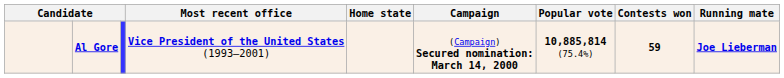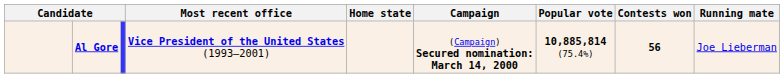 <table class="wikitable sortable" style="text-align:center;">
 <tr>
 <th colspan="3">Candidate</th>
 <th class="unsortable">Most recent office</th>
 <th>Home state</th>
 <th data-sort-type="date">Campaign</th>
 <th>Popular vote</th>
 <th>Contests won</th>
 <th>Running mate</th>
 </tr>
 <tr style="background:linen;">
 <td style="min-width:80px;"></td>
 <th data-sort-="" scope="row" style="background:linen;"><strong><a href='#'>Al Gore</a></strong></th>
 <td style="background:#3333FF;"></td>
 <td><strong><a href='#'>Vice President of the United States</a></strong><br>(1993–2001)</td>
 <td></td>
 <td data-sort-value="0"><br><small>(<a href='#'>Campaign</a>)</small><br><strong>Secured nomination:<br> March 14, 2000</strong></td>
 <td data-sort-value="14,015,993"><strong>10,885,814</strong><br><small>(75.4%)</small></td>
-<td data-sort-value="44"><strong>59</strong></td>
-<td><strong><a href='#'>Joe Lieberman</a></strong></td>
+<td data-sort-value="44"><strong>56</strong></td>
+<td><a href='#'>Joe Lieberman</a></td>
 </tr>
 </table>
